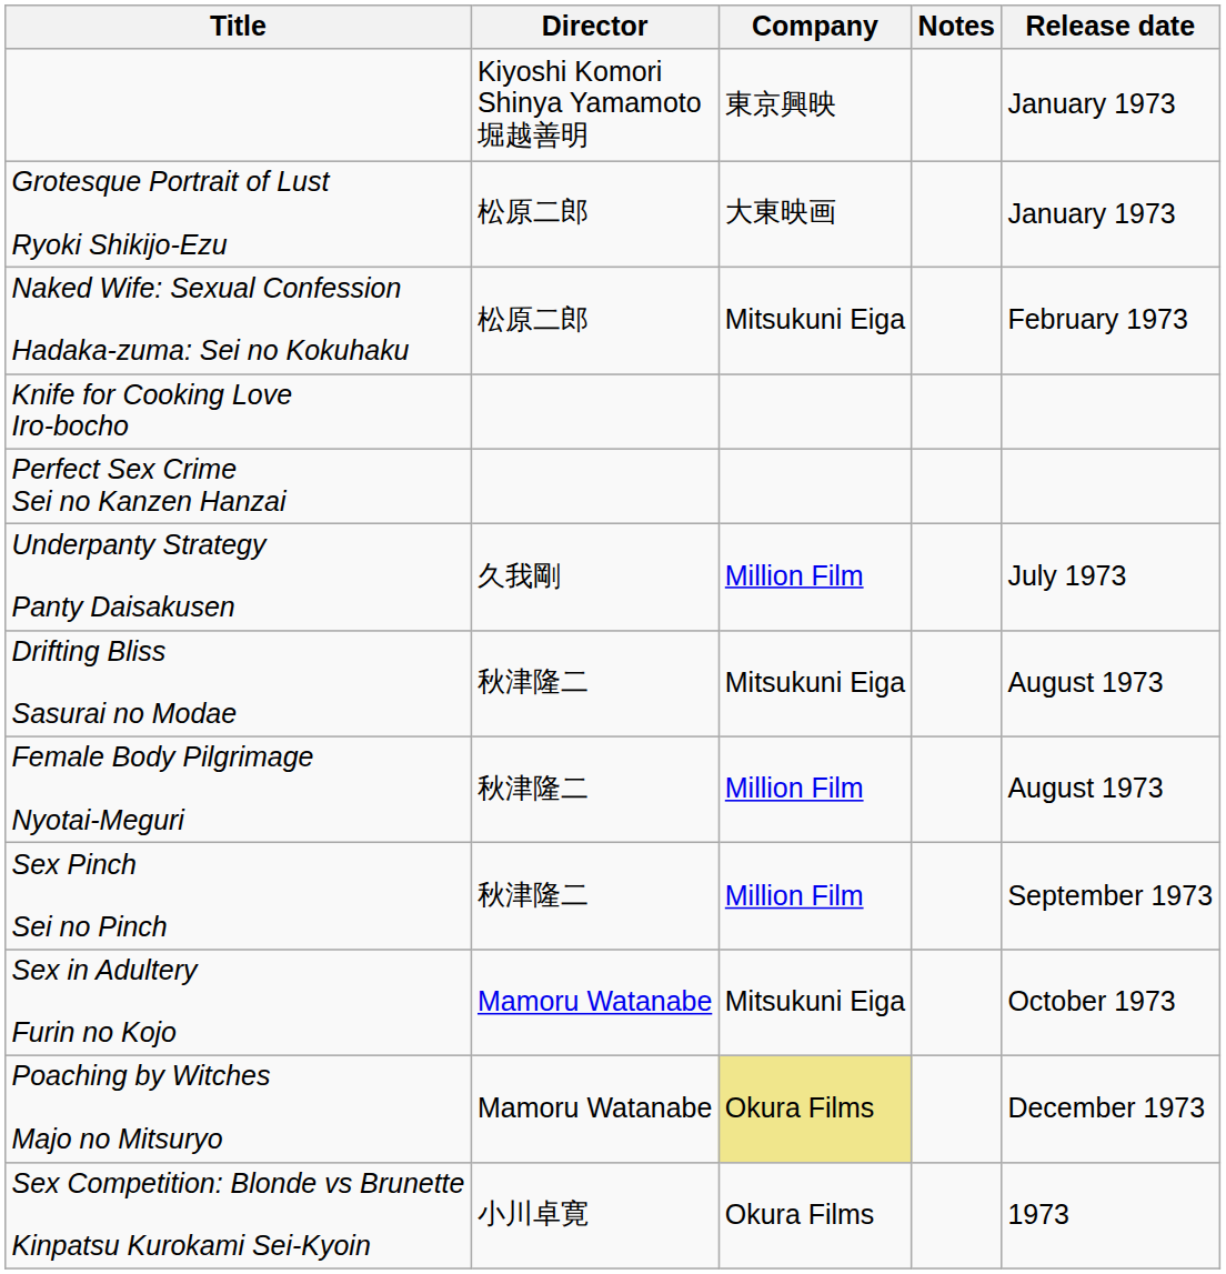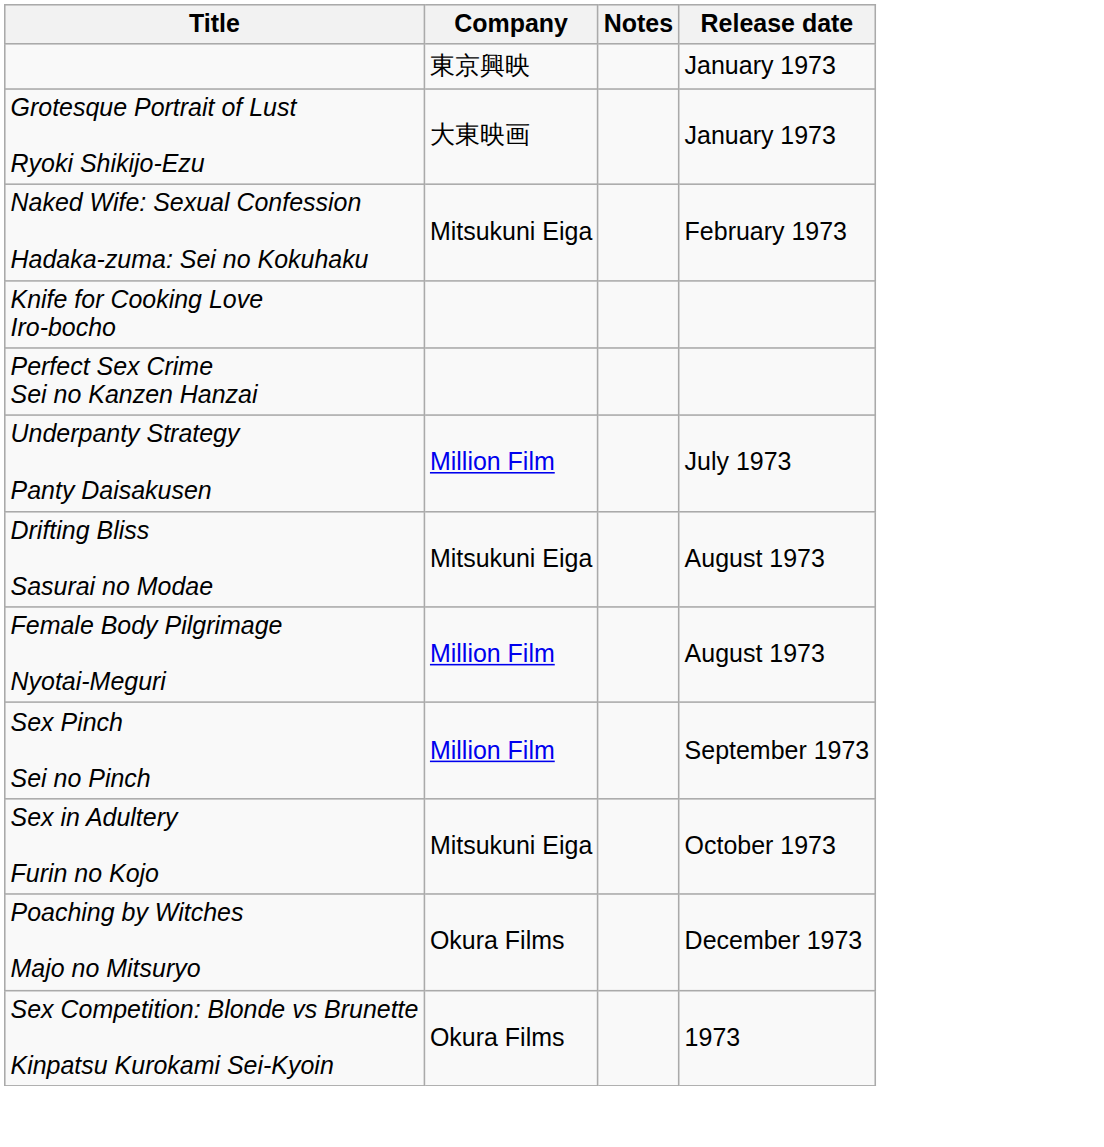 <table class="wikitable">
 <tr>
 <th>Title</th>
-<th>Director</th>
 <th>Company</th>
 <th>Notes</th>
 <th>Release date</th>
 </tr>
 <tr>
 <td></td>
-<td>Kiyoshi Komori<br>Shinya Yamamoto<br>堀越善明</td>
 <td>東京興映</td>
 <td><sup></sup></td>
 <td>January 1973</td>
 </tr>
 <tr>
 <td><em>Grotesque Portrait of Lust</em><br><br><em>Ryoki Shikijo-Ezu</em></td>
-<td>松原二郎</td>
 <td>大東映画</td>
 <td><sup></sup></td>
 <td>January 1973</td>
 </tr>
 <tr>
 <td><em>Naked Wife: Sexual Confession</em><br><br><em>Hadaka-zuma: Sei no Kokuhaku</em></td>
-<td>松原二郎</td>
 <td>Mitsukuni Eiga</td>
 <td><sup></sup></td>
 <td>February 1973</td>
 </tr>
 <tr>
 <td><em>Knife for Cooking Love</em><br><em>Iro-bocho</em></td>
 <td></td>
 <td></td>
 <td></td>
-<td></td>
 </tr>
 <tr>
 <td><em>Perfect Sex Crime</em><br><em>Sei no Kanzen Hanzai</em></td>
 <td></td>
 <td></td>
 <td></td>
-<td></td>
 </tr>
 <tr>
 <td><em>Underpanty Strategy</em><br><br><em>Panty Daisakusen</em></td>
-<td>久我剛</td>
 <td><a href='#'>Million Film</a></td>
 <td><sup></sup></td>
 <td>July 1973</td>
 </tr>
 <tr>
 <td><em>Drifting Bliss</em><br><br><em>Sasurai no Modae</em></td>
-<td>秋津隆二</td>
 <td>Mitsukuni Eiga</td>
 <td><sup></sup></td>
 <td>August 1973</td>
 </tr>
 <tr>
 <td><em>Female Body Pilgrimage</em><br><br><em>Nyotai-Meguri</em></td>
-<td>秋津隆二</td>
 <td><a href='#'>Million Film</a></td>
 <td><sup></sup></td>
 <td>August 1973</td>
 </tr>
 <tr>
 <td><em>Sex Pinch</em><br><br><em>Sei no Pinch</em></td>
-<td>秋津隆二</td>
 <td><a href='#'>Million Film</a></td>
 <td><sup></sup></td>
 <td>September 1973</td>
 </tr>
 <tr>
 <td><em>Sex in Adultery</em><br><br><em>Furin no Kojo</em></td>
-<td><a href='#'>Mamoru Watanabe</a></td>
 <td>Mitsukuni Eiga</td>
 <td><sup></sup></td>
 <td>October 1973</td>
 </tr>
 <tr>
 <td><em>Poaching by Witches</em><br><br><em>Majo no Mitsuryo</em></td>
-<td>Mamoru Watanabe</td>
-<td style="background: khaki;">Okura Films</td>
+<td>Okura Films</td>
 <td><sup></sup></td>
 <td>December 1973</td>
 </tr>
 <tr>
 <td><em>Sex Competition: Blonde vs Brunette</em><br><br><em>Kinpatsu Kurokami Sei-Kyoin</em></td>
-<td>小川卓寛</td>
 <td>Okura Films</td>
 <td><sup></sup></td>
 <td>1973</td>
 </tr>
 </table>
